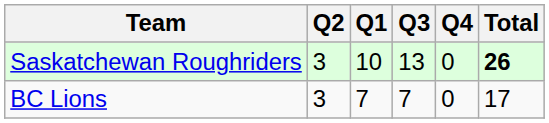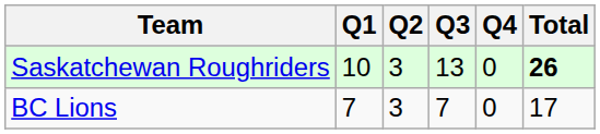 <table class="wikitable">
 <tr>
 <th>Team</th>
+<th>Q1</th>
 <th>Q2</th>
-<th>Q1</th>
 <th>Q3</th>
 <th>Q4</th>
 <th>Total</th>
 </tr>
 <tr style="background-color:#DDFFDD">
 <td><a href='#'>Saskatchewan Roughriders</a></td>
+<td>10</td>
 <td>3</td>
-<td>10</td>
 <td>13</td>
 <td>0</td>
 <td><strong>26</strong></td>
 </tr>
 <tr>
 <td><a href='#'>BC Lions</a></td>
+<td>7</td>
 <td>3</td>
-<td>7</td>
 <td>7</td>
 <td>0</td>
 <td>17</td>
 </tr>
 </table>
